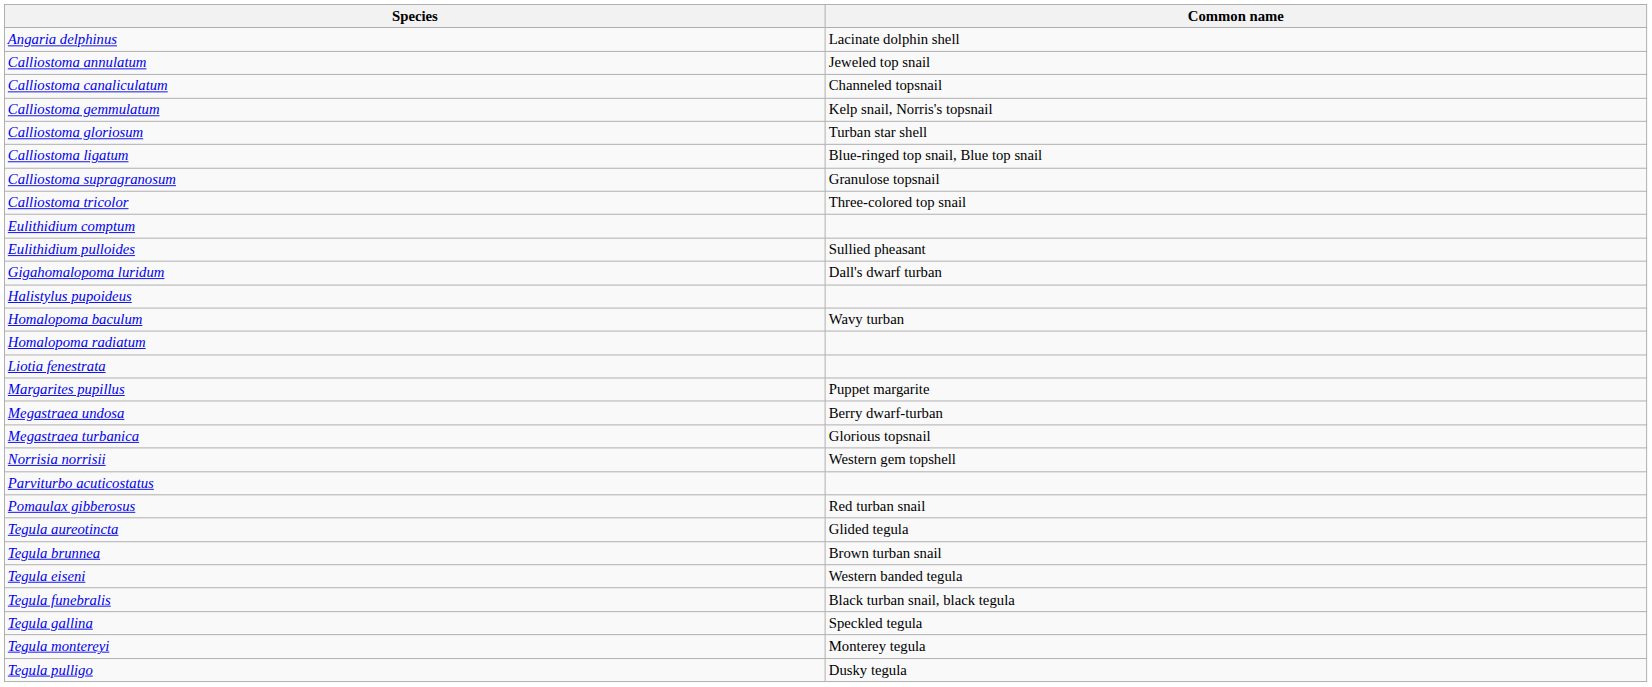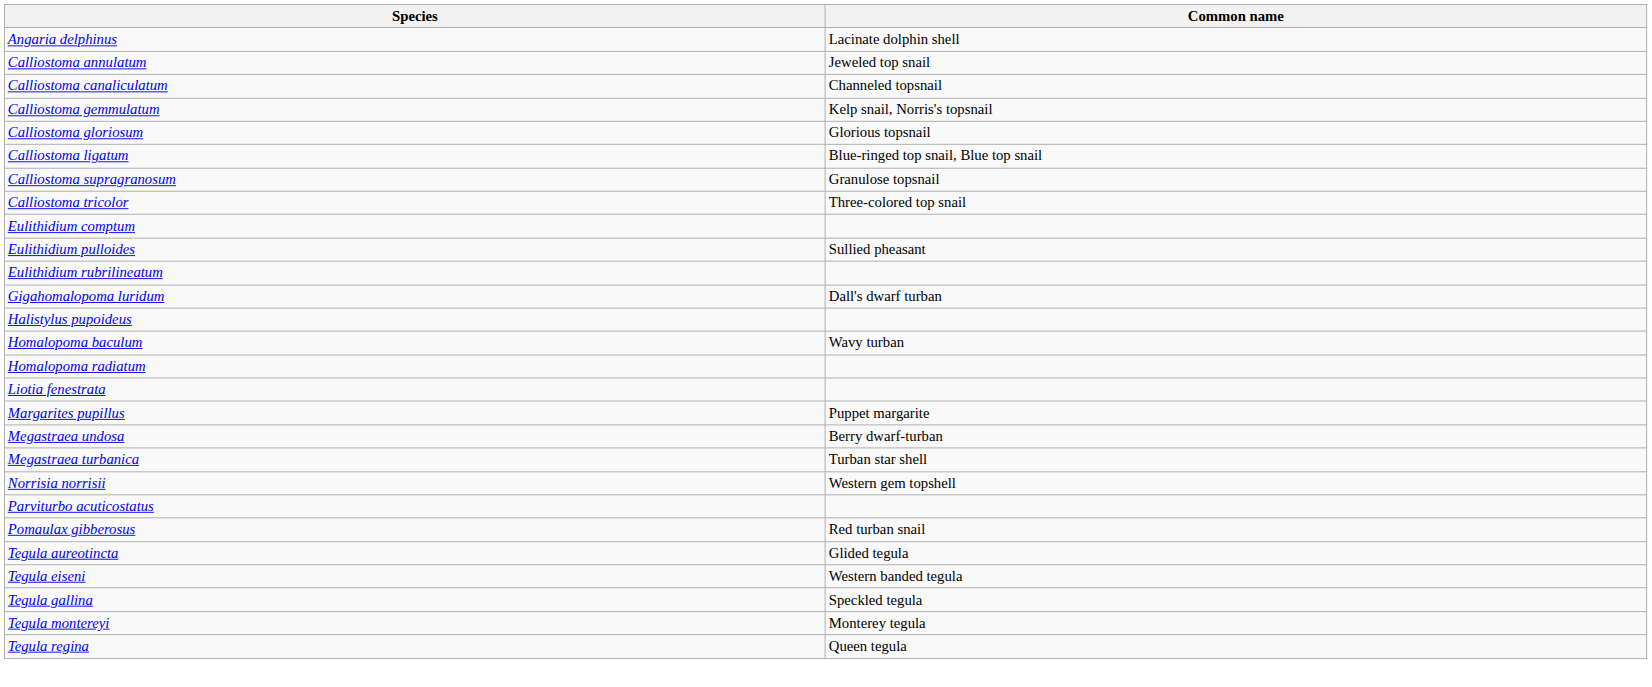 <table width=90% class="wikitable">
 <tr>
 <th width=25%>Species</th>
 <th width=25%>Common name</th>
 </tr>
 <tr>
 <td><em><a href='#'>Angaria delphinus</a></em></td>
 <td>Lacinate dolphin shell</td>
 </tr>
 <tr>
 <td><em><a href='#'>Calliostoma annulatum</a></em></td>
 <td>Jeweled top snail</td>
 </tr>
 <tr>
 <td><em><a href='#'>Calliostoma canaliculatum</a></em></td>
 <td>Channeled topsnail</td>
 </tr>
 <tr>
 <td><em><a href='#'>Calliostoma gemmulatum</a></em></td>
 <td>Kelp snail, Norris's topsnail</td>
 </tr>
 <tr>
 <td><em><a href='#'>Calliostoma gloriosum</a></em></td>
-<td>Turban star shell</td>
+<td>Glorious topsnail</td>
 </tr>
 <tr>
 <td><em><a href='#'>Calliostoma ligatum</a></em></td>
 <td>Blue-ringed top snail, Blue top snail</td>
 </tr>
 <tr>
 <td><em><a href='#'>Calliostoma supragranosum</a></em></td>
 <td>Granulose topsnail</td>
 </tr>
 <tr>
 <td><em><a href='#'>Calliostoma tricolor</a></em></td>
 <td>Three-colored top snail</td>
 </tr>
 <tr>
 <td><em><a href='#'>Eulithidium comptum</a></em></td>
 <td></td>
 </tr>
 <tr>
 <td><em><a href='#'>Eulithidium pulloides</a></em></td>
 <td>Sullied pheasant</td>
+</tr>
+<tr>
+<td><em><a href='#'>Eulithidium rubrilineatum</a></em></td>
+<td></td>
 </tr>
 <tr>
 <td><em><a href='#'>Gigahomalopoma luridum</a></em></td>
 <td>Dall's dwarf turban</td>
 </tr>
 <tr>
 <td><em><a href='#'>Halistylus pupoideus</a></em></td>
 <td></td>
 </tr>
 <tr>
 <td><em><a href='#'>Homalopoma baculum</a></em></td>
 <td>Wavy turban</td>
 </tr>
 <tr>
 <td><em><a href='#'>Homalopoma radiatum</a></em></td>
 <td></td>
 </tr>
 <tr>
 <td><em><a href='#'>Liotia fenestrata</a></em></td>
 <td></td>
 </tr>
 <tr>
 <td><em><a href='#'>Margarites pupillus</a></em></td>
 <td>Puppet margarite</td>
 </tr>
 <tr>
 <td><em><a href='#'>Megastraea undosa</a></em></td>
 <td>Berry dwarf-turban</td>
 </tr>
 <tr>
 <td><em><a href='#'>Megastraea turbanica</a></em></td>
-<td>Glorious topsnail</td>
+<td>Turban star shell</td>
 </tr>
 <tr>
 <td><em><a href='#'>Norrisia norrisii</a></em></td>
 <td>Western gem topshell</td>
 </tr>
 <tr>
 <td><em><a href='#'>Parviturbo acuticostatus</a></em></td>
 <td></td>
 </tr>
 <tr>
 <td><em><a href='#'>Pomaulax gibberosus</a></em></td>
 <td>Red turban snail</td>
 </tr>
 <tr>
 <td><em><a href='#'>Tegula aureotincta</a></em></td>
 <td>Glided tegula</td>
 </tr>
 <tr>
-<td><em><a href='#'>Tegula brunnea</a></em></td>
-<td>Brown turban snail</td>
-</tr>
-<tr>
 <td><em><a href='#'>Tegula eiseni</a></em></td>
 <td>Western banded tegula</td>
-</tr>
-<tr>
-<td><em><a href='#'>Tegula funebralis</a></em></td>
-<td>Black turban snail, black tegula</td>
 </tr>
 <tr>
 <td><em><a href='#'>Tegula gallina</a></em></td>
 <td>Speckled tegula</td>
 </tr>
 <tr>
 <td><em><a href='#'>Tegula montereyi</a></em></td>
 <td>Monterey tegula</td>
 </tr>
 <tr>
-<td><em><a href='#'>Tegula pulligo</a></em></td>
-<td>Dusky tegula</td>
+<td><em><a href='#'>Tegula regina</a></em></td>
+<td>Queen tegula</td>
 </tr>
 </table>
